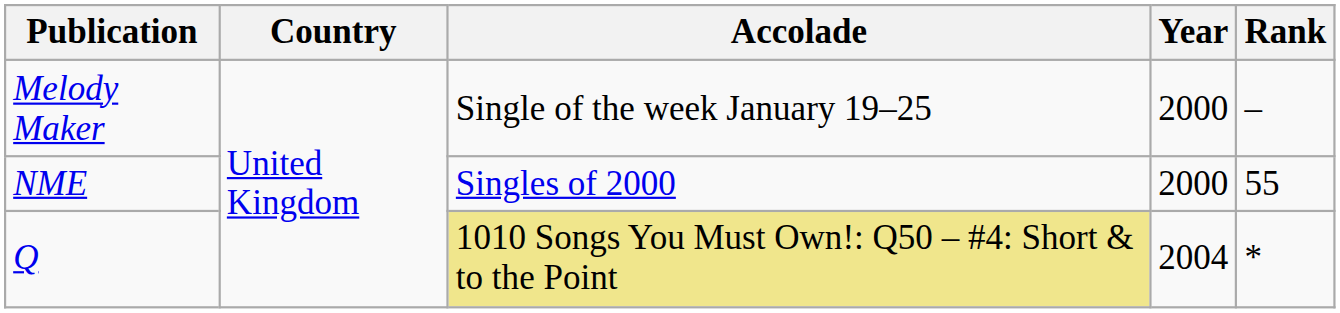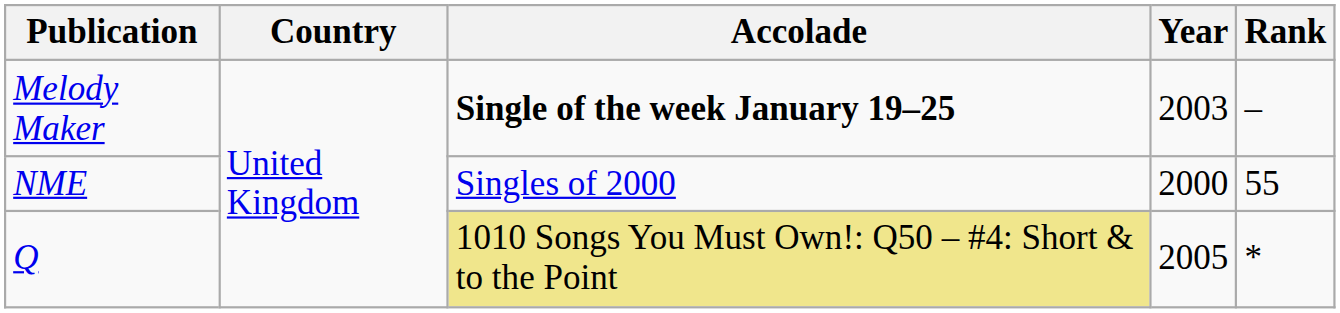 <table class="wikitable">
 <tr>
 <th>Publication</th>
 <th>Country</th>
 <th>Accolade</th>
 <th>Year</th>
 <th>Rank</th>
 </tr>
 <tr>
 <td><em><a href='#'>Melody Maker</a></em></td>
 <td rowspan="3"><a href='#'>United Kingdom</a></td>
-<td>Single of the week January 19–25</td>
-<td>2000</td>
+<td><strong>Single of the week January 19–25</strong></td>
+<td>2003</td>
 <td>–</td>
 </tr>
 <tr>
 <td><em><a href='#'>NME</a></em></td>
 <td><a href='#'>Singles of 2000</a></td>
 <td>2000</td>
 <td>55</td>
 </tr>
 <tr>
 <td><em><a href='#'>Q</a></em></td>
 <td style="background: khaki;">1010 Songs You Must Own!: Q50 – #4: Short & to the Point</td>
-<td>2004</td>
+<td>2005</td>
 <td>*</td>
 </tr>
 </table>
